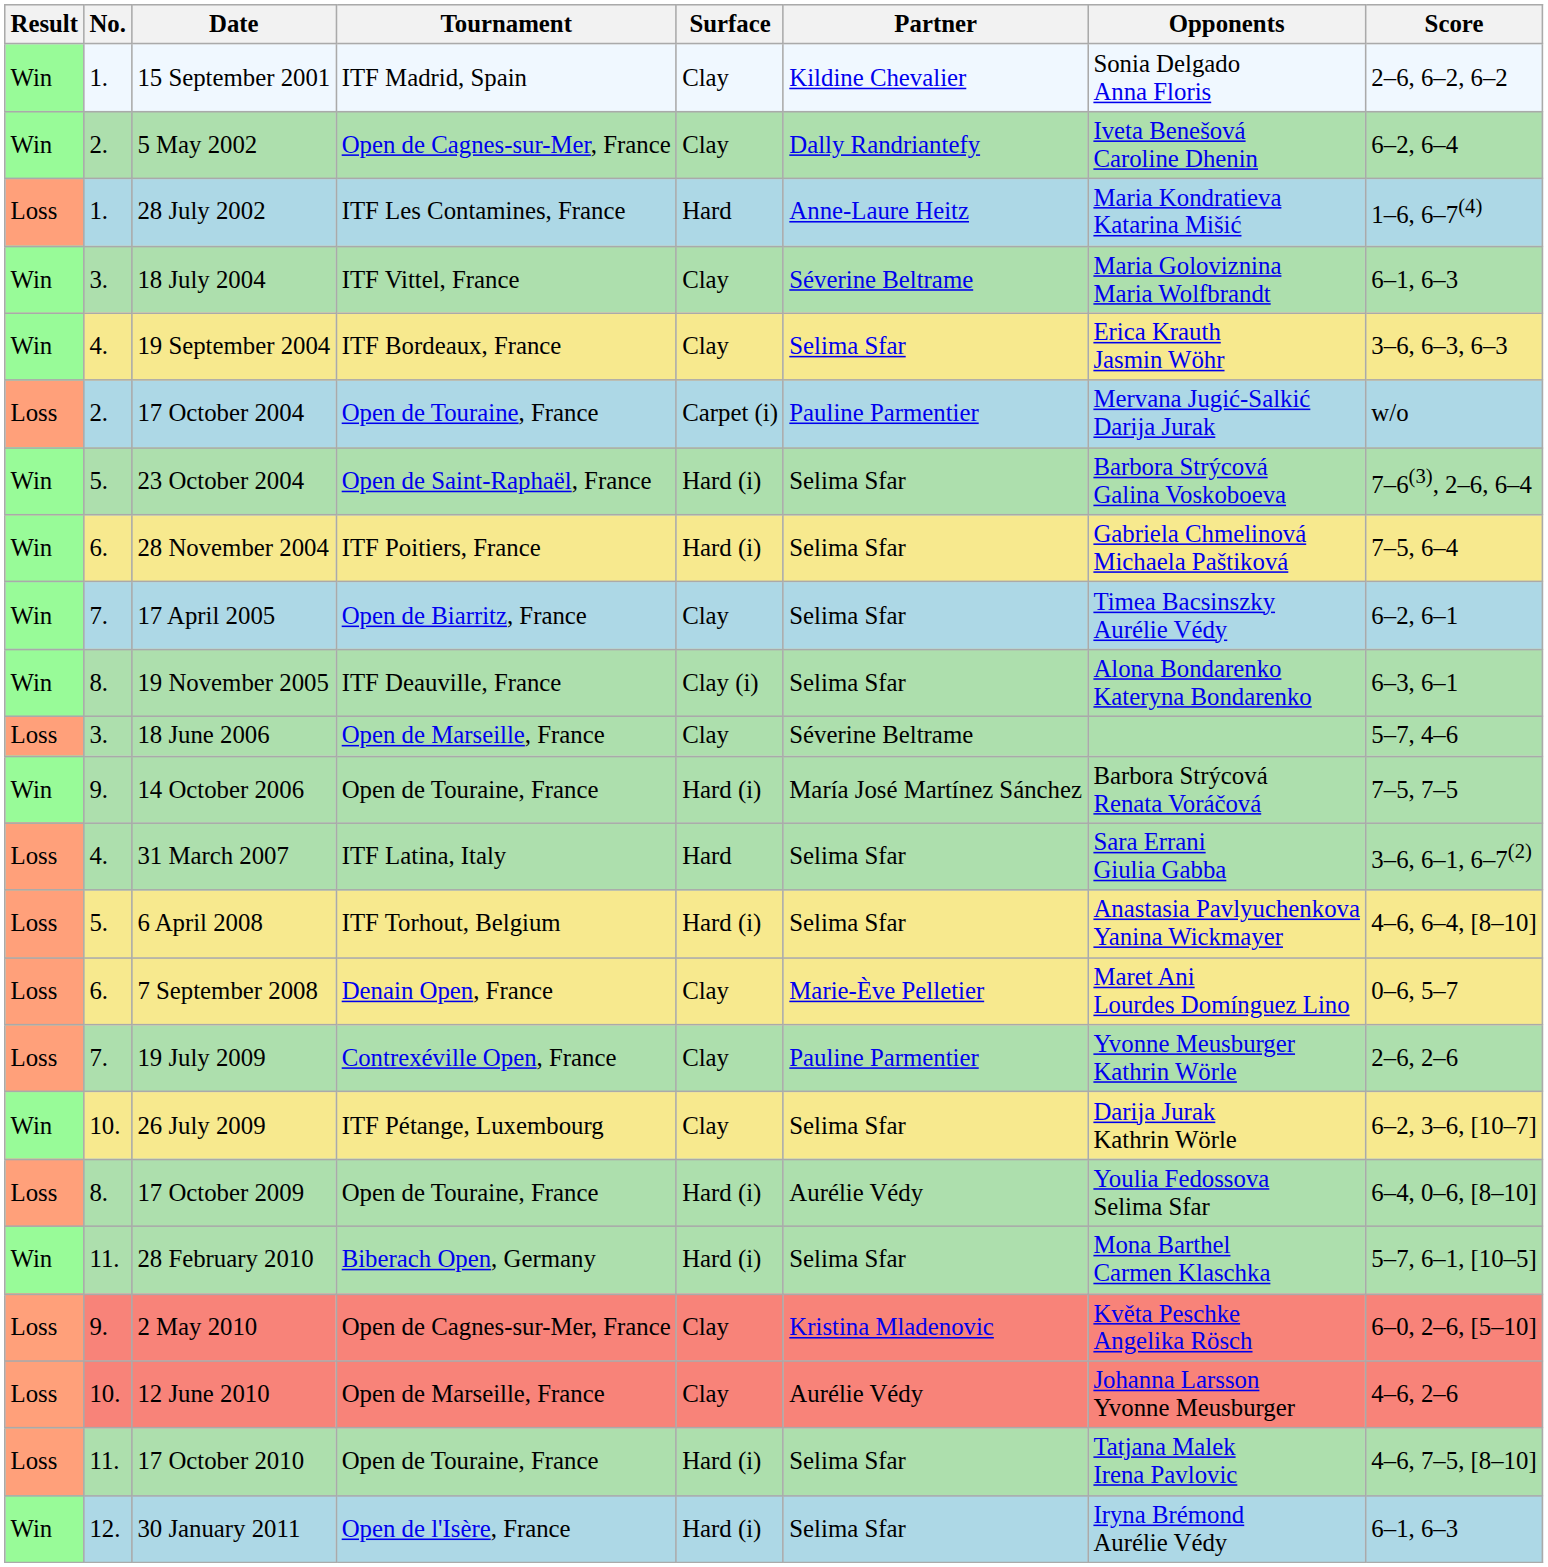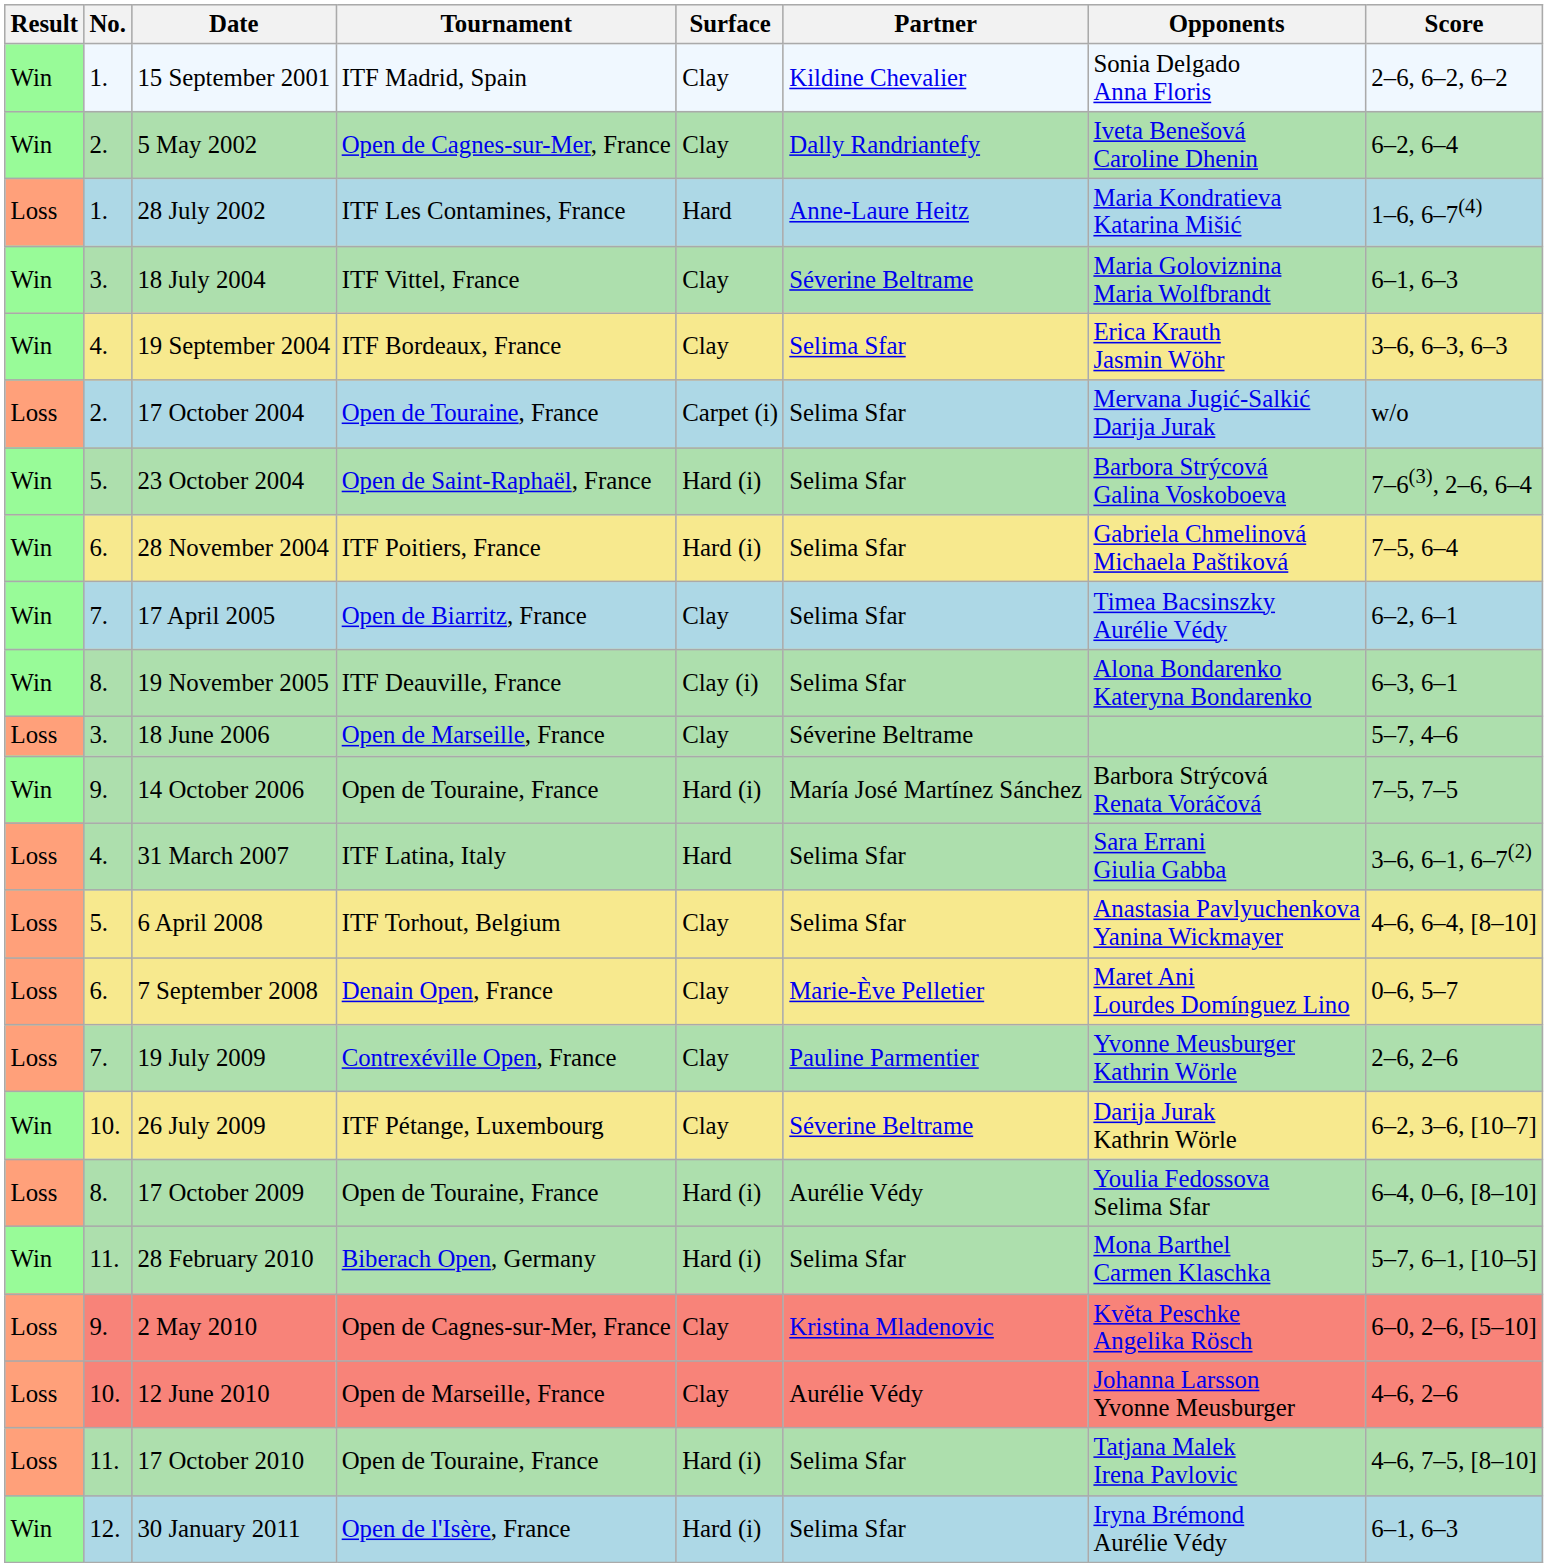 <table class="sortable wikitable">
 <tr>
 <th>Result</th>
 <th>No.</th>
 <th>Date</th>
 <th>Tournament</th>
 <th>Surface</th>
 <th>Partner</th>
 <th>Opponents</th>
 <th class="unsortable">Score</th>
 </tr>
 <tr style="background:#f0f8ff;">
 <td style="background:#98fb98;">Win</td>
 <td>1.</td>
 <td>15 September 2001</td>
 <td>ITF Madrid, Spain</td>
 <td>Clay</td>
 <td> <a href='#'>Kildine Chevalier</a></td>
 <td> Sonia Delgado <br>  <a href='#'>Anna Floris</a></td>
 <td>2–6, 6–2, 6–2</td>
 </tr>
 <tr style="background:#addfad;">
 <td style="background:#98fb98;">Win</td>
 <td>2.</td>
 <td>5 May 2002</td>
 <td><a href='#'>Open de Cagnes-sur-Mer</a>, France</td>
 <td>Clay</td>
 <td> <a href='#'>Dally Randriantefy</a></td>
 <td> <a href='#'>Iveta Benešová</a> <br>  <a href='#'>Caroline Dhenin</a></td>
 <td>6–2, 6–4</td>
 </tr>
 <tr style="background:lightblue;">
 <td style="background:#ffa07a;">Loss</td>
 <td>1.</td>
 <td>28 July 2002</td>
 <td>ITF Les Contamines, France</td>
 <td>Hard</td>
 <td> <a href='#'>Anne-Laure Heitz</a></td>
 <td> <a href='#'>Maria Kondratieva</a> <br>  <a href='#'>Katarina Mišić</a></td>
 <td>1–6, 6–7<sup>(4)</sup></td>
 </tr>
 <tr style="background:#addfad;">
 <td style="background:#98fb98;">Win</td>
 <td>3.</td>
 <td>18 July 2004</td>
 <td>ITF Vittel, France</td>
 <td>Clay</td>
 <td> <a href='#'>Séverine Beltrame</a></td>
 <td> <a href='#'>Maria Goloviznina</a> <br>  <a href='#'>Maria Wolfbrandt</a></td>
 <td>6–1, 6–3</td>
 </tr>
 <tr style="background:#f7e98e;">
 <td style="background:#98fb98;">Win</td>
 <td>4.</td>
 <td>19 September 2004</td>
 <td>ITF Bordeaux, France</td>
 <td>Clay</td>
 <td> <a href='#'>Selima Sfar</a></td>
 <td> <a href='#'>Erica Krauth</a> <br>  <a href='#'>Jasmin Wöhr</a></td>
 <td>3–6, 6–3, 6–3</td>
 </tr>
 <tr style="background:lightblue;">
 <td style="background:#ffa07a;">Loss</td>
 <td>2.</td>
 <td>17 October 2004</td>
 <td><a href='#'>Open de Touraine</a>, France</td>
 <td>Carpet (i)</td>
-<td> <a href='#'>Pauline Parmentier</a></td>
+<td> Selima Sfar</td>
 <td> <a href='#'>Mervana Jugić-Salkić</a> <br>  <a href='#'>Darija Jurak</a></td>
 <td>w/o</td>
 </tr>
 <tr style="background:#addfad;">
 <td style="background:#98fb98;">Win</td>
 <td>5.</td>
 <td>23 October 2004</td>
 <td><a href='#'>Open de Saint-Raphaël</a>, France</td>
 <td>Hard (i)</td>
 <td> Selima Sfar</td>
 <td> <a href='#'>Barbora Strýcová</a> <br>  <a href='#'>Galina Voskoboeva</a></td>
 <td>7–6<sup>(3)</sup>, 2–6, 6–4</td>
 </tr>
 <tr style="background:#f7e98e;">
 <td style="background:#98fb98;">Win</td>
 <td>6.</td>
 <td>28 November 2004</td>
 <td>ITF Poitiers, France</td>
 <td>Hard (i)</td>
 <td> Selima Sfar</td>
 <td> <a href='#'>Gabriela Chmelinová</a> <br>  <a href='#'>Michaela Paštiková</a></td>
 <td>7–5, 6–4</td>
 </tr>
 <tr style="background:lightblue;">
 <td style="background:#98fb98;">Win</td>
 <td>7.</td>
 <td>17 April 2005</td>
 <td><a href='#'>Open de Biarritz</a>, France</td>
 <td>Clay</td>
 <td> Selima Sfar</td>
 <td> <a href='#'>Timea Bacsinszky</a> <br>  <a href='#'>Aurélie Védy</a></td>
 <td>6–2, 6–1</td>
 </tr>
 <tr style="background:#addfad;">
 <td style="background:#98fb98;">Win</td>
 <td>8.</td>
 <td>19 November 2005</td>
 <td>ITF Deauville, France</td>
 <td>Clay (i)</td>
 <td> Selima Sfar</td>
 <td> <a href='#'>Alona Bondarenko</a> <br>  <a href='#'>Kateryna Bondarenko</a></td>
 <td>6–3, 6–1</td>
 </tr>
 <tr style="background:#addfad;">
 <td style="background:#ffa07a;">Loss</td>
 <td>3.</td>
 <td>18 June 2006</td>
 <td><a href='#'>Open de Marseille</a>, France</td>
 <td>Clay</td>
 <td> Séverine Beltrame</td>
 <td></td>
 <td>5–7, 4–6</td>
 </tr>
 <tr style="background:#addfad;">
 <td style="background:#98fb98;">Win</td>
 <td>9.</td>
 <td>14 October 2006</td>
 <td>Open de Touraine, France</td>
 <td>Hard (i)</td>
 <td> María José Martínez Sánchez</td>
 <td> Barbora Strýcová <br>  <a href='#'>Renata Voráčová</a></td>
 <td>7–5, 7–5</td>
 </tr>
 <tr style="background:#addfad;">
 <td style="background:#ffa07a;">Loss</td>
 <td>4.</td>
 <td>31 March 2007</td>
 <td>ITF Latina, Italy</td>
 <td>Hard</td>
 <td> Selima Sfar</td>
 <td> <a href='#'>Sara Errani</a> <br>  <a href='#'>Giulia Gabba</a></td>
 <td>3–6, 6–1, 6–7<sup>(2)</sup></td>
 </tr>
 <tr style="background:#f7e98e;">
 <td style="background:#ffa07a;">Loss</td>
 <td>5.</td>
 <td>6 April 2008</td>
 <td>ITF Torhout, Belgium</td>
-<td>Hard (i)</td>
+<td>Clay</td>
 <td> Selima Sfar</td>
 <td> <a href='#'>Anastasia Pavlyuchenkova</a> <br>  <a href='#'>Yanina Wickmayer</a></td>
 <td>4–6, 6–4, [8–10]</td>
 </tr>
 <tr style="background:#f7e98e;">
 <td style="background:#ffa07a;">Loss</td>
 <td>6.</td>
 <td>7 September 2008</td>
 <td><a href='#'>Denain Open</a>, France</td>
 <td>Clay</td>
 <td> <a href='#'>Marie-Ève Pelletier</a></td>
 <td> <a href='#'>Maret Ani</a> <br>  <a href='#'>Lourdes Domínguez Lino</a></td>
 <td>0–6, 5–7</td>
 </tr>
 <tr style="background:#addfad;">
 <td style="background:#ffa07a;">Loss</td>
 <td>7.</td>
 <td>19 July 2009</td>
 <td><a href='#'>Contrexéville Open</a>, France</td>
 <td>Clay</td>
 <td> <a href='#'>Pauline Parmentier</a></td>
 <td> <a href='#'>Yvonne Meusburger</a> <br>  <a href='#'>Kathrin Wörle</a></td>
 <td>2–6, 2–6</td>
 </tr>
 <tr style="background:#f7e98e;">
 <td style="background:#98fb98;">Win</td>
 <td>10.</td>
 <td>26 July 2009</td>
 <td>ITF Pétange, Luxembourg</td>
 <td>Clay</td>
-<td> Selima Sfar</td>
+<td> <a href='#'>Séverine Beltrame</a></td>
 <td> <a href='#'>Darija Jurak</a> <br>  Kathrin Wörle</td>
 <td>6–2, 3–6, [10–7]</td>
 </tr>
 <tr style="background:#addfad;">
 <td style="background:#ffa07a;">Loss</td>
 <td>8.</td>
 <td>17 October 2009</td>
 <td>Open de Touraine, France</td>
 <td>Hard (i)</td>
 <td> Aurélie Védy</td>
 <td> <a href='#'>Youlia Fedossova</a> <br>  Selima Sfar</td>
 <td>6–4, 0–6, [8–10]</td>
 </tr>
 <tr style="background:#addfad;">
 <td style="background:#98fb98;">Win</td>
 <td>11.</td>
 <td>28 February 2010</td>
 <td><a href='#'>Biberach Open</a>, Germany</td>
 <td>Hard (i)</td>
 <td> Selima Sfar</td>
 <td> <a href='#'>Mona Barthel</a> <br>  <a href='#'>Carmen Klaschka</a></td>
 <td>5–7, 6–1, [10–5]</td>
 </tr>
 <tr style="background:#f88379;">
 <td style="background:#ffa07a;">Loss</td>
 <td>9.</td>
 <td>2 May 2010</td>
 <td>Open de Cagnes-sur-Mer, France</td>
 <td>Clay</td>
 <td> <a href='#'>Kristina Mladenovic</a></td>
 <td> <a href='#'>Květa Peschke</a> <br>  <a href='#'>Angelika Rösch</a></td>
 <td>6–0, 2–6, [5–10]</td>
 </tr>
 <tr style="background:#f88379;">
 <td style="background:#ffa07a;">Loss</td>
 <td>10.</td>
 <td>12 June 2010</td>
 <td>Open de Marseille, France</td>
 <td>Clay</td>
 <td> Aurélie Védy</td>
 <td> <a href='#'>Johanna Larsson</a> <br>  Yvonne Meusburger</td>
 <td>4–6, 2–6</td>
 </tr>
 <tr style="background:#addfad;">
 <td style="background:#ffa07a;">Loss</td>
 <td>11.</td>
 <td>17 October 2010</td>
 <td>Open de Touraine, France</td>
 <td>Hard (i)</td>
 <td> Selima Sfar</td>
 <td> <a href='#'>Tatjana Malek</a> <br>  <a href='#'>Irena Pavlovic</a></td>
 <td>4–6, 7–5, [8–10]</td>
 </tr>
 <tr style="background:lightblue;">
 <td style="background:#98fb98;">Win</td>
 <td>12.</td>
 <td>30 January 2011</td>
 <td><a href='#'>Open de l'Isère</a>, France</td>
 <td>Hard (i)</td>
 <td> Selima Sfar</td>
 <td> <a href='#'>Iryna Brémond</a> <br>  Aurélie Védy</td>
 <td>6–1, 6–3</td>
 </tr>
 </table>
